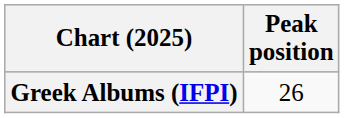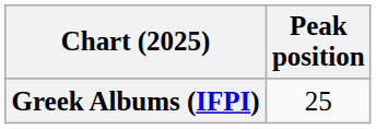 <table class="wikitable sortable plainrowheaders" style="text-align:center;">
 <tr>
 <th scope="col">Chart (2025)</th>
 <th scope="col">Peak<br>position</th>
 </tr>
 <tr>
 <th scope="row">Greek Albums (<a href='#'>IFPI</a>)</th>
-<td>26</td>
+<td>25</td>
 </tr>
 </table>
